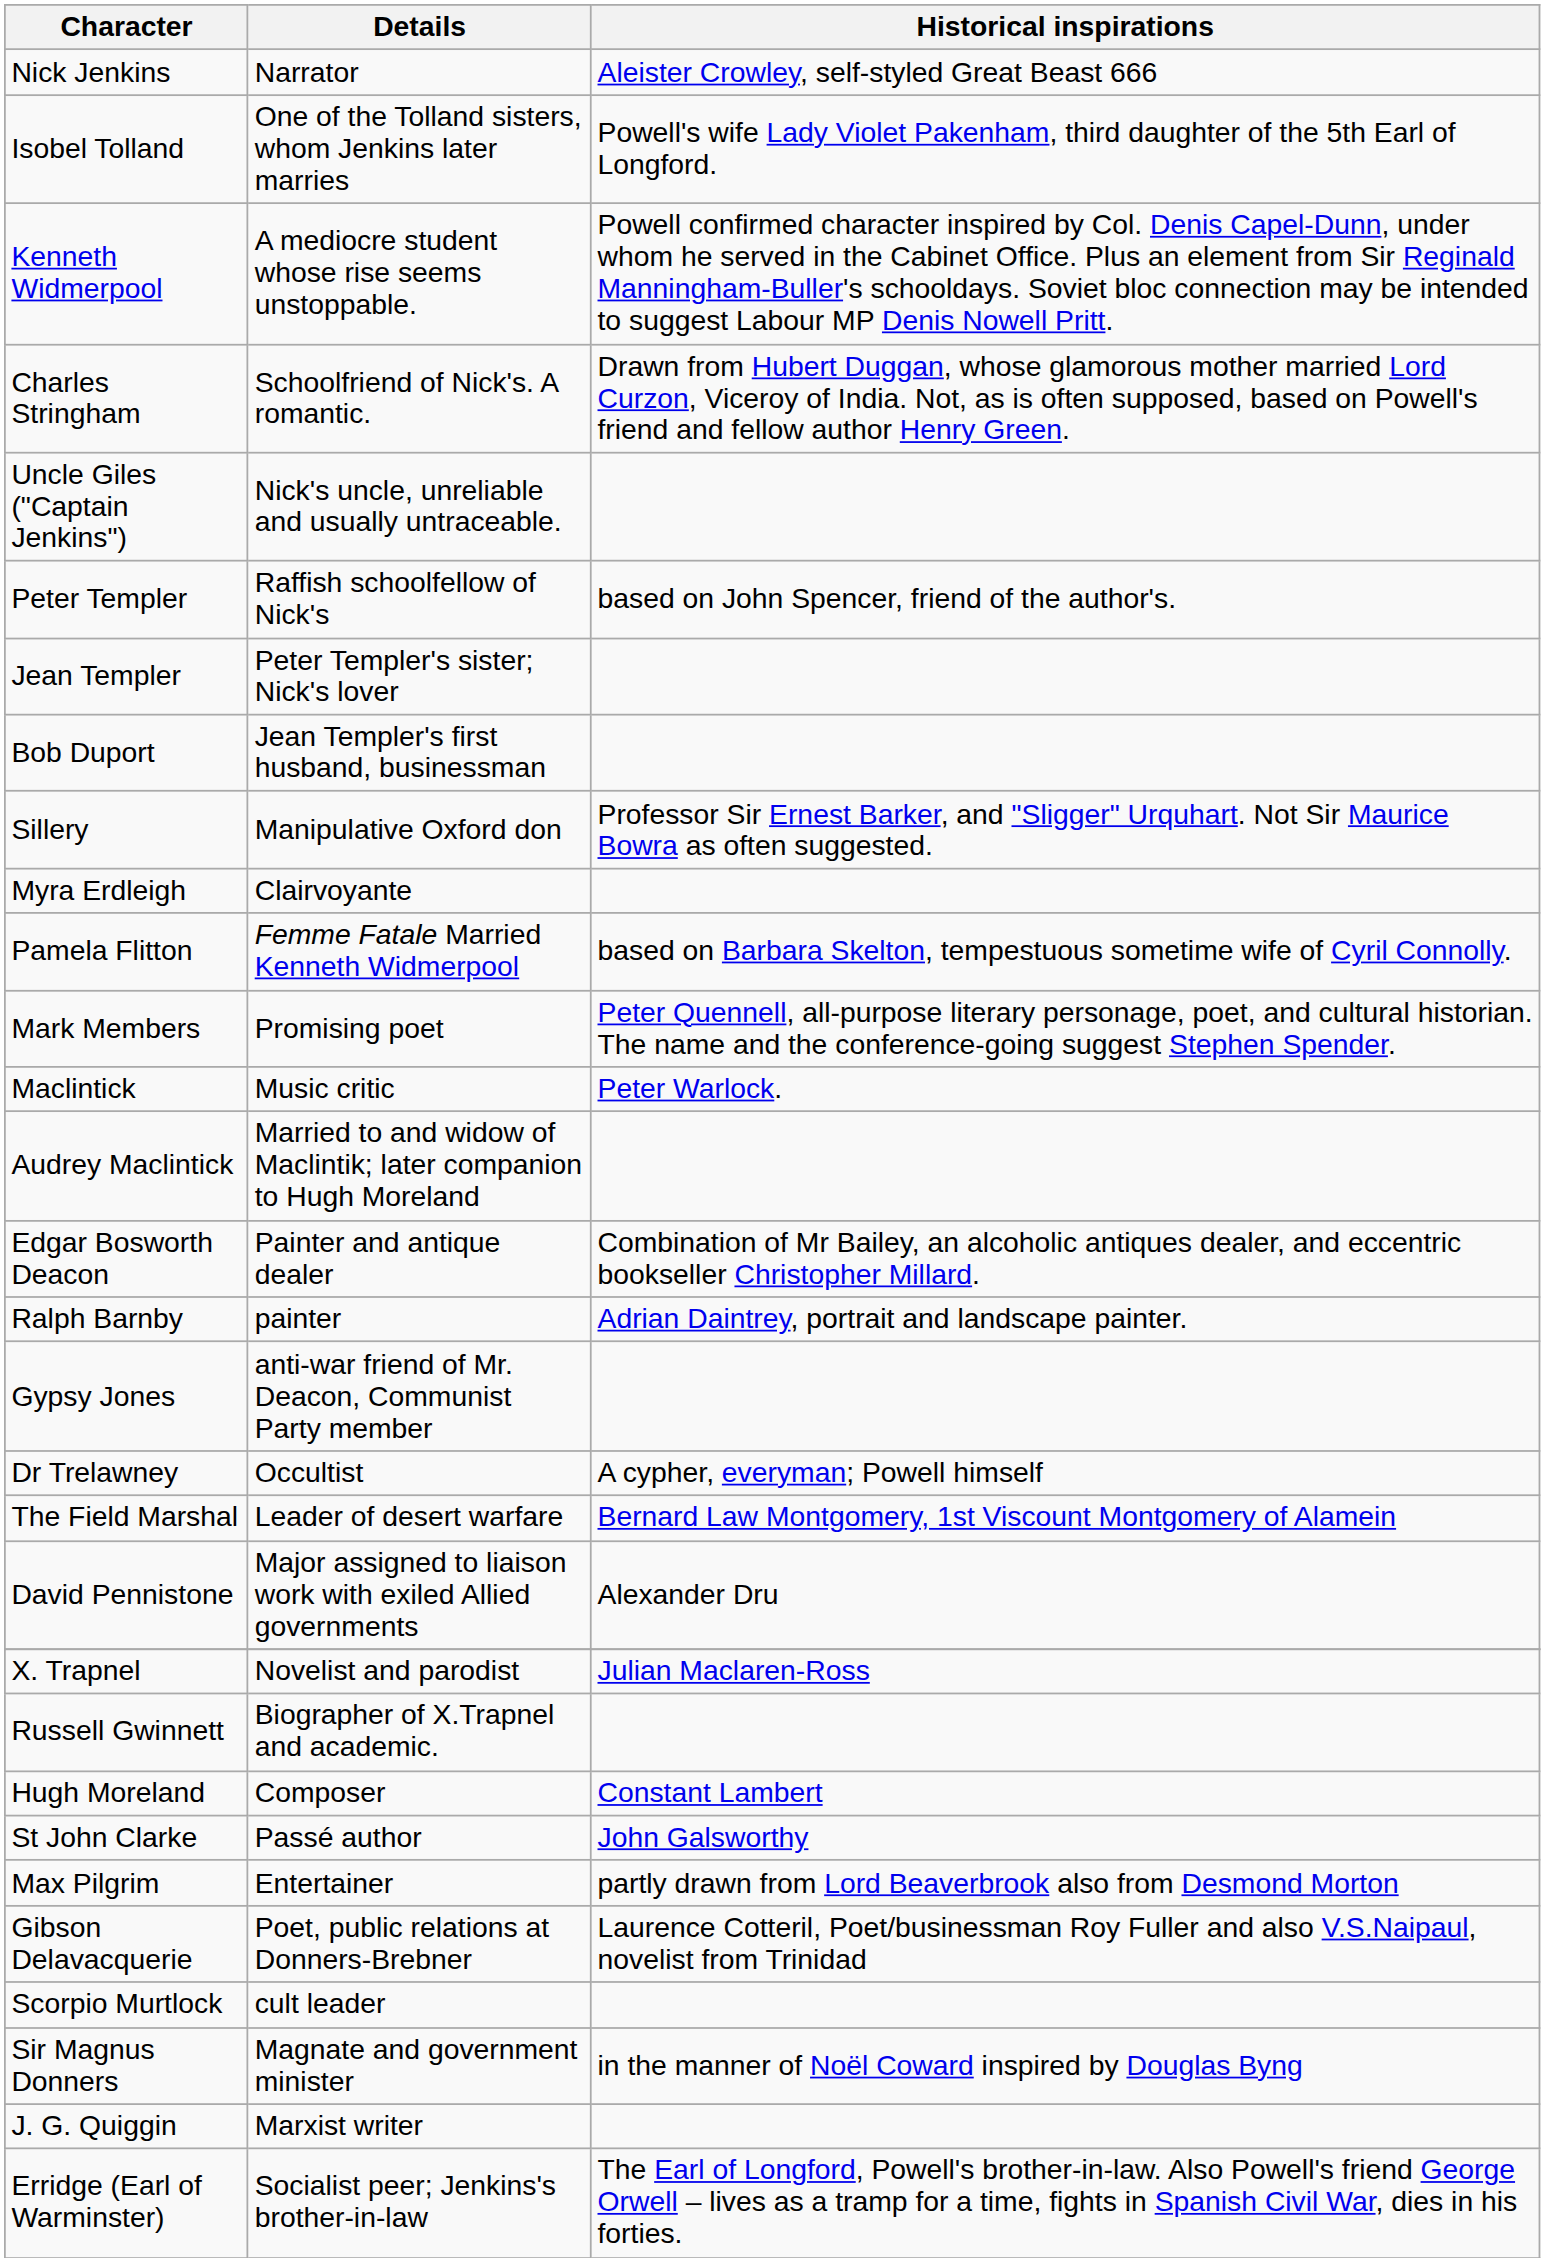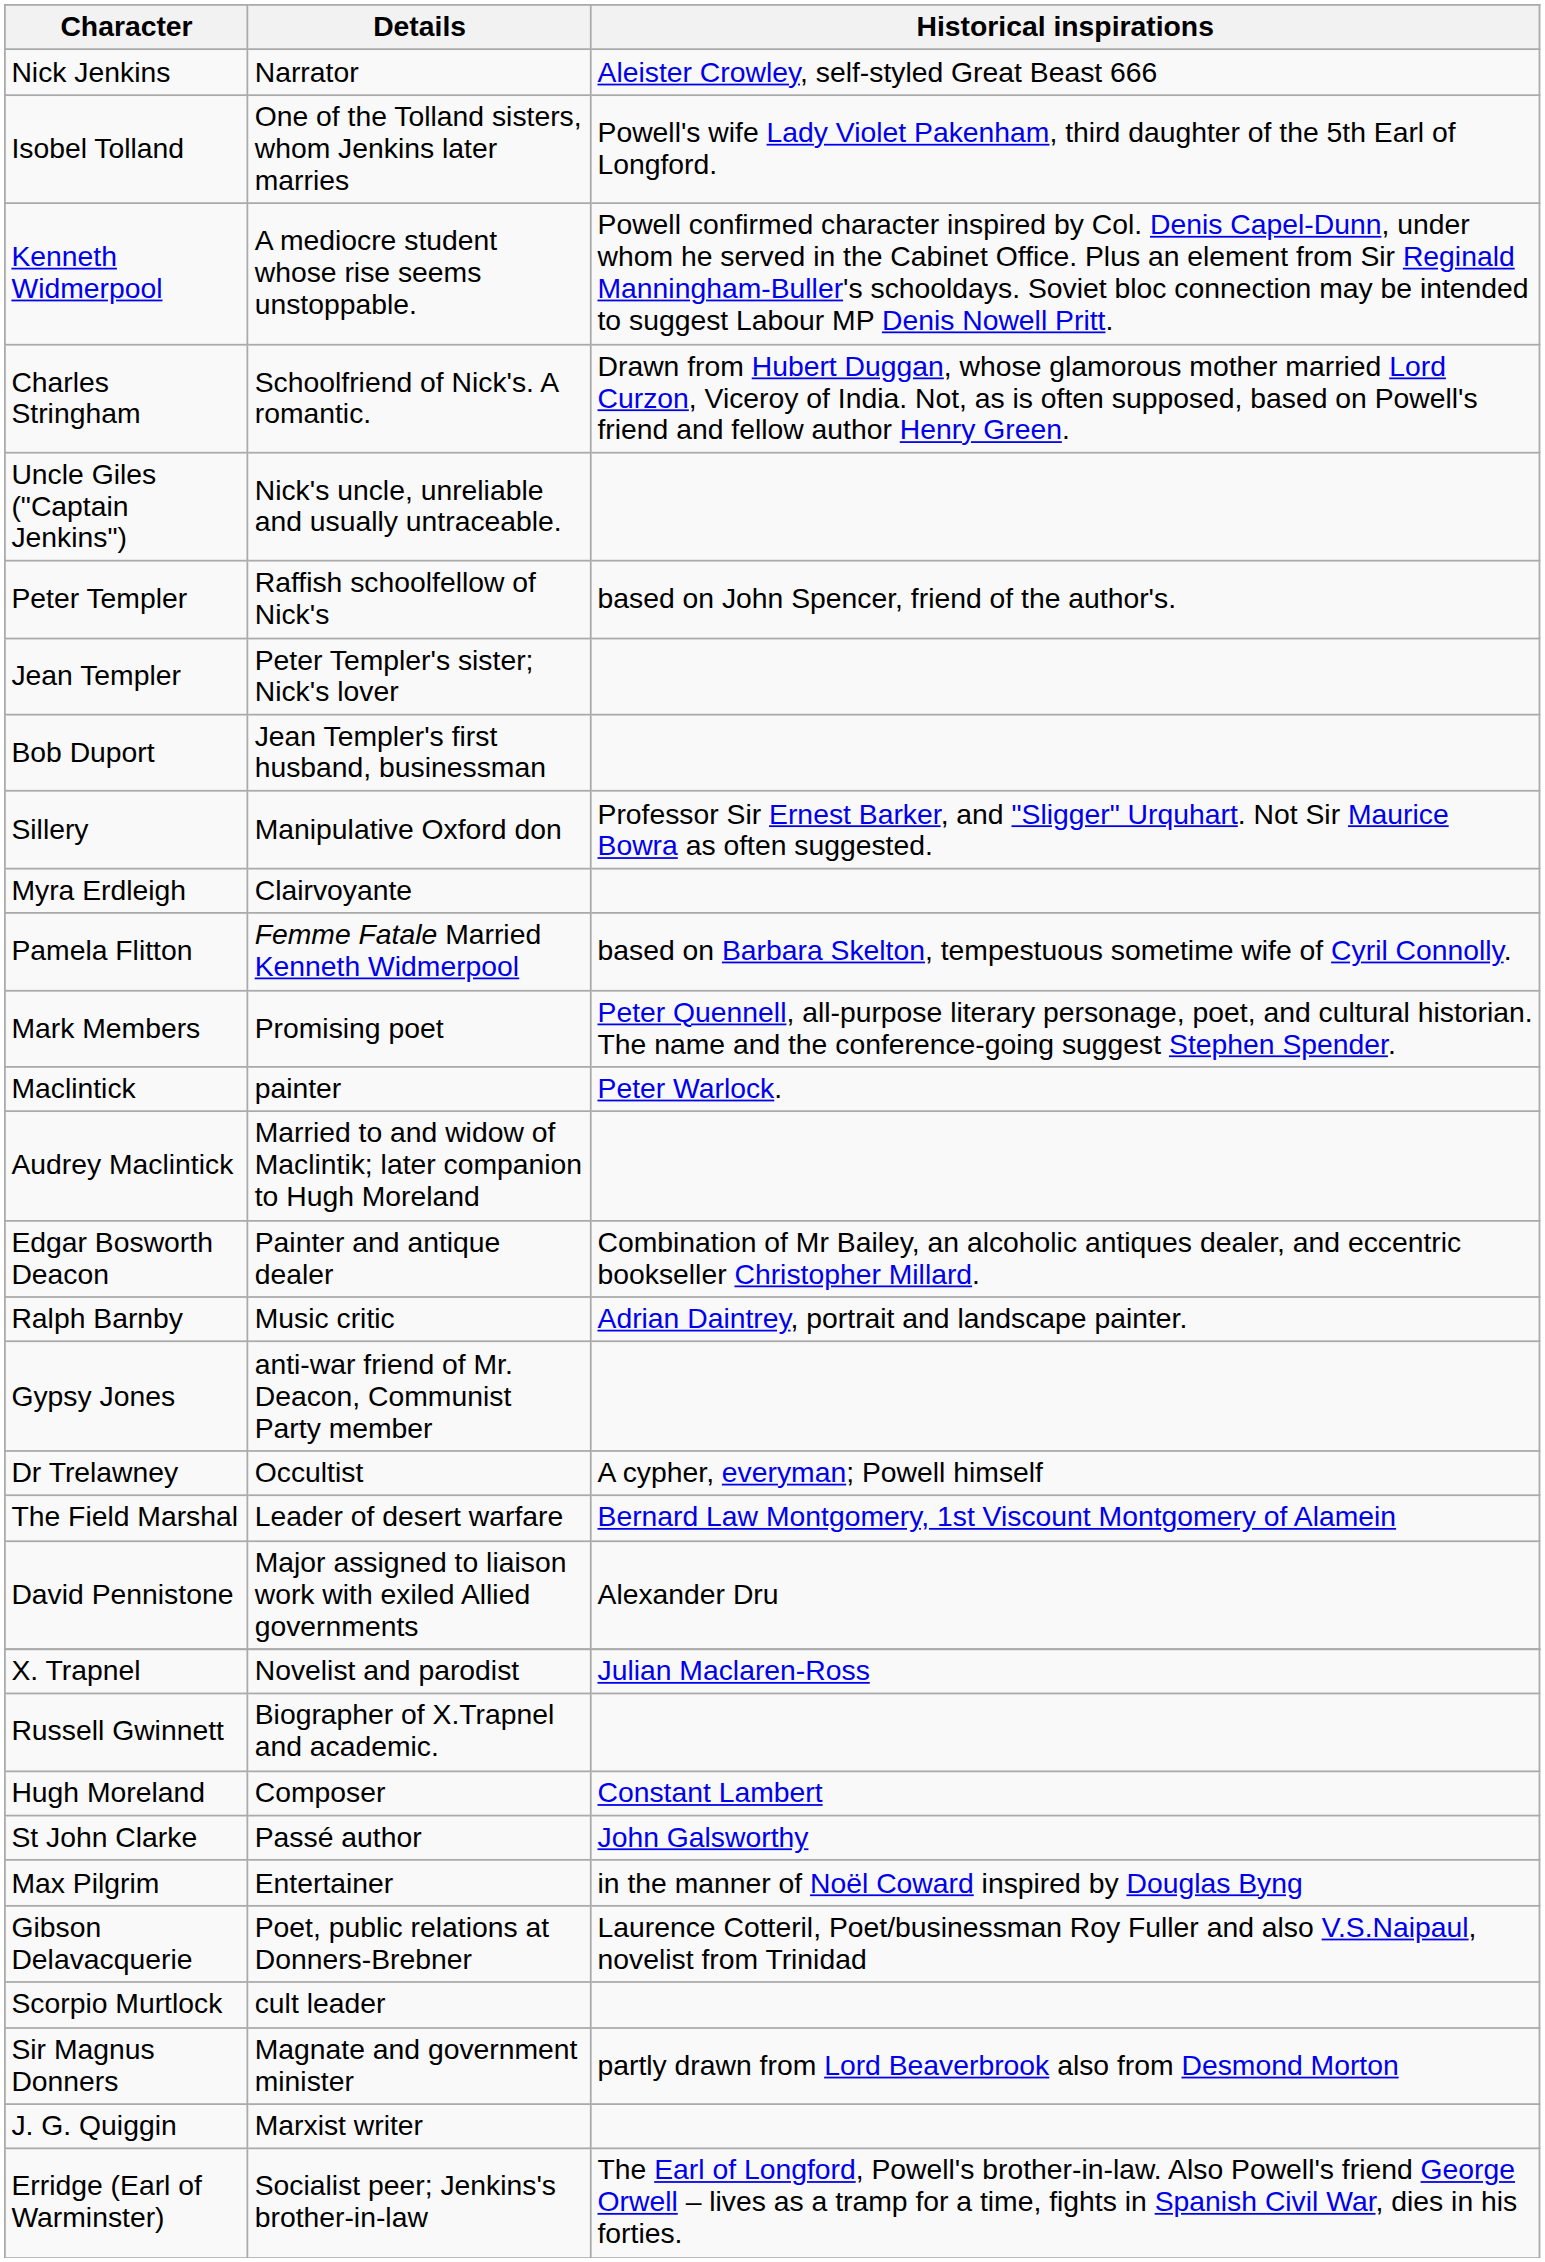 <table class="wikitable">
 <tr>
 <th>Character</th>
 <th>Details</th>
 <th>Historical inspirations</th>
 </tr>
 <tr>
 <td>Nick Jenkins</td>
 <td>Narrator</td>
 <td><a href='#'>Aleister Crowley</a>, self-styled Great Beast 666</td>
 </tr>
 <tr>
 <td>Isobel Tolland</td>
 <td>One of the Tolland sisters, whom Jenkins later marries</td>
 <td>Powell's wife <a href='#'>Lady Violet Pakenham</a>, third daughter of the 5th Earl of Longford.</td>
 </tr>
 <tr>
 <td><a href='#'>Kenneth Widmerpool</a></td>
 <td>A mediocre student whose rise seems unstoppable.</td>
 <td>Powell confirmed character inspired by Col. <a href='#'>Denis Capel-Dunn</a>, under whom he served in the Cabinet Office. Plus an element from Sir <a href='#'>Reginald Manningham-Buller</a>'s schooldays. Soviet bloc connection may be intended to suggest Labour MP <a href='#'>Denis Nowell Pritt</a>.</td>
 </tr>
 <tr>
 <td>Charles Stringham</td>
 <td>Schoolfriend of Nick's. A romantic.</td>
 <td>Drawn from <a href='#'>Hubert Duggan</a>, whose glamorous mother married <a href='#'>Lord Curzon</a>, Viceroy of India. Not, as is often supposed, based on Powell's friend and fellow author <a href='#'>Henry Green</a>.</td>
 </tr>
 <tr>
 <td>Uncle Giles ("Captain Jenkins")</td>
 <td>Nick's uncle, unreliable and usually untraceable.</td>
 <td></td>
 </tr>
 <tr>
 <td>Peter Templer</td>
 <td>Raffish schoolfellow of Nick's</td>
 <td>based on John Spencer, friend of the author's.</td>
 </tr>
 <tr>
 <td>Jean Templer</td>
 <td>Peter Templer's sister; Nick's lover</td>
 <td></td>
 </tr>
 <tr>
 <td>Bob Duport</td>
 <td>Jean Templer's first husband, businessman</td>
 <td></td>
 </tr>
 <tr>
 <td>Sillery</td>
 <td>Manipulative Oxford don</td>
 <td>Professor Sir <a href='#'>Ernest Barker</a>, and <a href='#'>"Sligger" Urquhart</a>. Not Sir <a href='#'>Maurice Bowra</a> as often suggested.</td>
 </tr>
 <tr>
 <td>Myra Erdleigh</td>
 <td>Clairvoyante</td>
 <td></td>
 </tr>
 <tr>
 <td>Pamela Flitton</td>
 <td><em>Femme Fatale</em> Married <a href='#'>Kenneth Widmerpool</a></td>
 <td>based on <a href='#'>Barbara Skelton</a>, tempestuous sometime wife of <a href='#'>Cyril Connolly</a>.</td>
 </tr>
 <tr>
 <td>Mark Members</td>
 <td>Promising poet</td>
 <td><a href='#'>Peter Quennell</a>, all-purpose literary personage, poet, and cultural historian. The name and the conference-going suggest <a href='#'>Stephen Spender</a>.</td>
 </tr>
 <tr>
 <td>Maclintick</td>
-<td>Music critic</td>
+<td>painter</td>
 <td><a href='#'>Peter Warlock</a>.</td>
 </tr>
 <tr>
 <td>Audrey Maclintick</td>
 <td>Married to and widow of Maclintik; later companion to Hugh Moreland</td>
 <td></td>
 </tr>
 <tr>
 <td>Edgar Bosworth Deacon</td>
 <td>Painter and antique dealer</td>
 <td>Combination of Mr Bailey, an alcoholic antiques dealer, and eccentric bookseller <a href='#'>Christopher Millard</a>.</td>
 </tr>
 <tr>
 <td>Ralph Barnby</td>
-<td>painter</td>
+<td>Music critic</td>
 <td><a href='#'>Adrian Daintrey</a>, portrait and landscape painter.</td>
 </tr>
 <tr>
 <td>Gypsy Jones</td>
 <td>anti-war friend of Mr. Deacon, Communist Party member</td>
 <td></td>
 </tr>
 <tr>
 <td>Dr Trelawney</td>
 <td>Occultist</td>
 <td>A cypher, <a href='#'>everyman</a>; Powell himself</td>
 </tr>
 <tr>
 <td>The Field Marshal</td>
 <td>Leader of desert warfare</td>
 <td><a href='#'>Bernard Law Montgomery, 1st Viscount Montgomery of Alamein</a></td>
 </tr>
 <tr>
 <td>David Pennistone</td>
 <td>Major assigned to liaison work with exiled Allied governments</td>
 <td>Alexander Dru </td>
 </tr>
 <tr>
 </tr>
 <tr>
 <td>X. Trapnel</td>
 <td>Novelist and parodist</td>
 <td><a href='#'>Julian Maclaren-Ross</a></td>
 </tr>
 <tr>
 <td>Russell Gwinnett</td>
 <td>Biographer of X.Trapnel and academic.</td>
 <td></td>
 </tr>
 <tr>
 <td>Hugh Moreland</td>
 <td>Composer</td>
 <td><a href='#'>Constant Lambert</a></td>
 </tr>
 <tr>
 <td>St John Clarke</td>
 <td>Passé author</td>
 <td><a href='#'>John Galsworthy</a></td>
 </tr>
 <tr>
 <td>Max Pilgrim</td>
 <td>Entertainer</td>
-<td>partly drawn from <a href='#'>Lord Beaverbrook</a> also from <a href='#'>Desmond Morton</a></td>
+<td>in the manner of <a href='#'>Noël Coward</a> inspired by <a href='#'>Douglas Byng</a></td>
 </tr>
 <tr>
 <td>Gibson Delavacquerie</td>
 <td>Poet, public relations at Donners-Brebner</td>
 <td>Laurence Cotteril, Poet/businessman Roy Fuller and also <a href='#'>V.S.Naipaul</a>, novelist from Trinidad</td>
 </tr>
 <tr>
 <td>Scorpio Murtlock</td>
 <td>cult leader</td>
 <td></td>
 </tr>
 <tr>
 <td>Sir Magnus Donners</td>
 <td>Magnate and government minister</td>
-<td>in the manner of <a href='#'>Noël Coward</a> inspired by <a href='#'>Douglas Byng</a></td>
+<td>partly drawn from <a href='#'>Lord Beaverbrook</a> also from <a href='#'>Desmond Morton</a></td>
 </tr>
 <tr>
 <td>J. G. Quiggin</td>
 <td>Marxist writer</td>
 <td></td>
 </tr>
 <tr>
 <td>Erridge (Earl of Warminster)</td>
 <td>Socialist peer; Jenkins's brother-in-law</td>
 <td>The <a href='#'>Earl of Longford</a>, Powell's brother-in-law. Also Powell's friend <a href='#'>George Orwell</a> – lives as a tramp for a time, fights in <a href='#'>Spanish Civil War</a>, dies in his forties.</td>
 </tr>
 </table>
